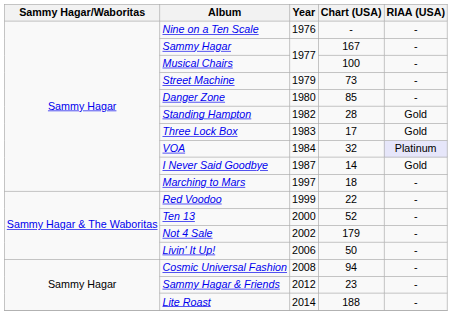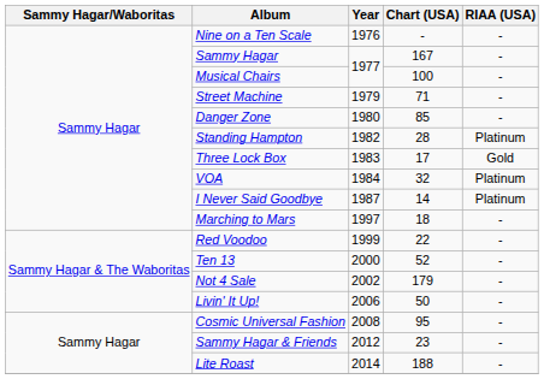 <table class="wikitable" style="text-align:center;">
 <tr>
 <th>Sammy Hagar/Waboritas</th>
 <th align=left>Album</th>
 <th>Year</th>
 <th>Chart (USA)</th>
 <th>RIAA (USA)</th>
 </tr>
 <tr>
 <td rowspan=10><a href='#'>Sammy Hagar</a></td>
 <td align=left><em><a href='#'>Nine on a Ten Scale</a></em></td>
 <td>1976</td>
 <td>-</td>
 <td>-</td>
 </tr>
 <tr>
 <td align=left><em><a href='#'>Sammy Hagar</a></em></td>
 <td rowspan="2">1977</td>
 <td>167</td>
 <td>-</td>
 </tr>
 <tr>
 <td align=left><em><a href='#'>Musical Chairs</a></em></td>
 <td>100</td>
 <td>-</td>
 </tr>
 <tr>
 <td align=left><em><a href='#'>Street Machine</a></em></td>
 <td>1979</td>
-<td>73</td>
+<td>71</td>
 <td>-</td>
 </tr>
 <tr>
 <td align=left><em><a href='#'>Danger Zone</a></em></td>
 <td>1980</td>
 <td>85</td>
 <td>-</td>
 </tr>
 <tr>
 <td align=left><em><a href='#'>Standing Hampton</a></em></td>
 <td>1982</td>
 <td>28</td>
-<td>Gold</td>
+<td>Platinum</td>
 </tr>
 <tr>
 <td align=left><em><a href='#'>Three Lock Box</a></em></td>
 <td>1983</td>
 <td>17</td>
 <td>Gold</td>
 </tr>
 <tr>
 <td align=left><em><a href='#'>VOA</a></em></td>
 <td>1984</td>
 <td>32</td>
-<td style="background: lavender;">Platinum</td>
+<td>Platinum</td>
 </tr>
 <tr>
 <td align=left><em><a href='#'>I Never Said Goodbye</a></em></td>
 <td>1987</td>
 <td>14</td>
-<td>Gold</td>
+<td>Platinum</td>
 </tr>
 <tr>
 <td align=left><em><a href='#'>Marching to Mars</a></em></td>
 <td>1997</td>
 <td>18</td>
 <td>-</td>
 </tr>
 <tr>
 <td rowspan=4><a href='#'>Sammy Hagar & The Waboritas</a></td>
 <td align=left><em><a href='#'>Red Voodoo</a></em></td>
 <td>1999</td>
 <td>22</td>
 <td>-</td>
 </tr>
 <tr>
 <td align=left><em><a href='#'>Ten 13</a></em></td>
 <td>2000</td>
 <td>52</td>
 <td>-</td>
 </tr>
 <tr>
 <td align=left><em><a href='#'>Not 4 Sale</a></em></td>
 <td>2002</td>
 <td>179</td>
 <td>-</td>
 </tr>
 <tr>
 <td align=left><em><a href='#'>Livin' It Up!</a></em></td>
 <td>2006</td>
 <td>50</td>
 <td>-</td>
 </tr>
 <tr>
 <td rowspan=3>Sammy Hagar</td>
 <td align=left><em><a href='#'>Cosmic Universal Fashion</a></em></td>
 <td>2008</td>
-<td>94</td>
+<td>95</td>
 <td>-</td>
 </tr>
 <tr>
 <td align=left><em><a href='#'>Sammy Hagar & Friends</a></em></td>
 <td>2012</td>
 <td>23</td>
 <td>-</td>
 </tr>
 <tr>
 <td align=left><em><a href='#'>Lite Roast</a></em></td>
 <td>2014</td>
 <td>188</td>
 <td>-</td>
 </tr>
 <tr>
 </tr>
 </table>
